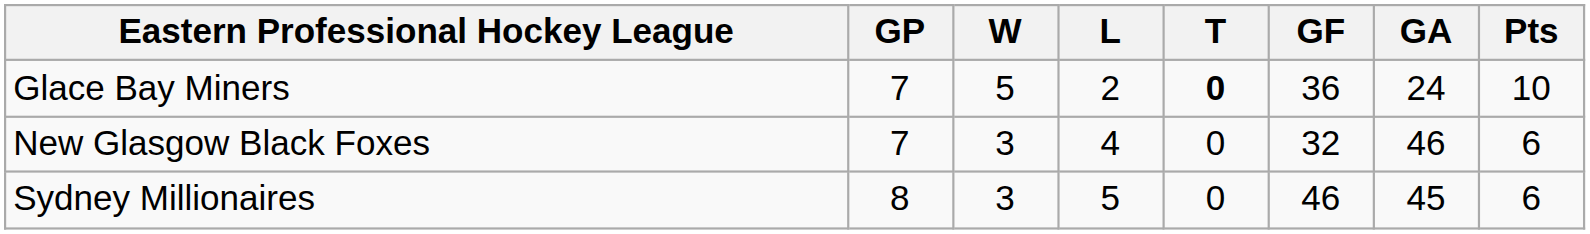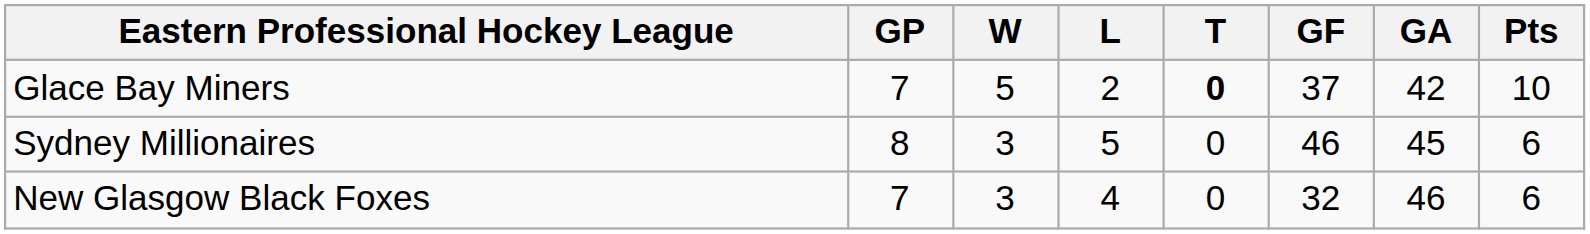 <table class="wikitable">
 <tr>
 <th bgcolor="#DDDDFF" width="40%">Eastern Professional Hockey League</th>
 <th bgcolor="#DDDDFF" width="5%">GP</th>
 <th bgcolor="#DDDDFF" width="5%">W</th>
 <th bgcolor="#DDDDFF" width="5%">L</th>
 <th bgcolor="#DDDDFF" width="5%">T</th>
 <th bgcolor="#DDDDFF" width="5%">GF</th>
 <th bgcolor="#DDDDFF" width="5%">GA</th>
 <th bgcolor="#DDDDFF" width="5%">Pts</th>
 </tr>
 <tr align="center">
 <td align="left">Glace Bay Miners</td>
 <td>7</td>
 <td>5</td>
 <td>2</td>
 <td><strong>0</strong></td>
-<td>36</td>
-<td>24</td>
+<td>37</td>
+<td>42</td>
 <td>10</td>
+</tr>
+<tr align="center">
+<td align="left">Sydney Millionaires</td>
+<td>8</td>
+<td>3</td>
+<td>5</td>
+<td>0</td>
+<td>46</td>
+<td>45</td>
+<td>6</td>
 </tr>
 <tr align="center">
 <td align="left">New Glasgow Black Foxes</td>
 <td>7</td>
 <td>3</td>
 <td>4</td>
 <td>0</td>
 <td>32</td>
 <td>46</td>
 <td>6</td>
 </tr>
-<tr align="center">
-<td align="left">Sydney Millionaires</td>
-<td>8</td>
-<td>3</td>
-<td>5</td>
-<td>0</td>
-<td>46</td>
-<td>45</td>
-<td>6</td>
-</tr>
 </table>
